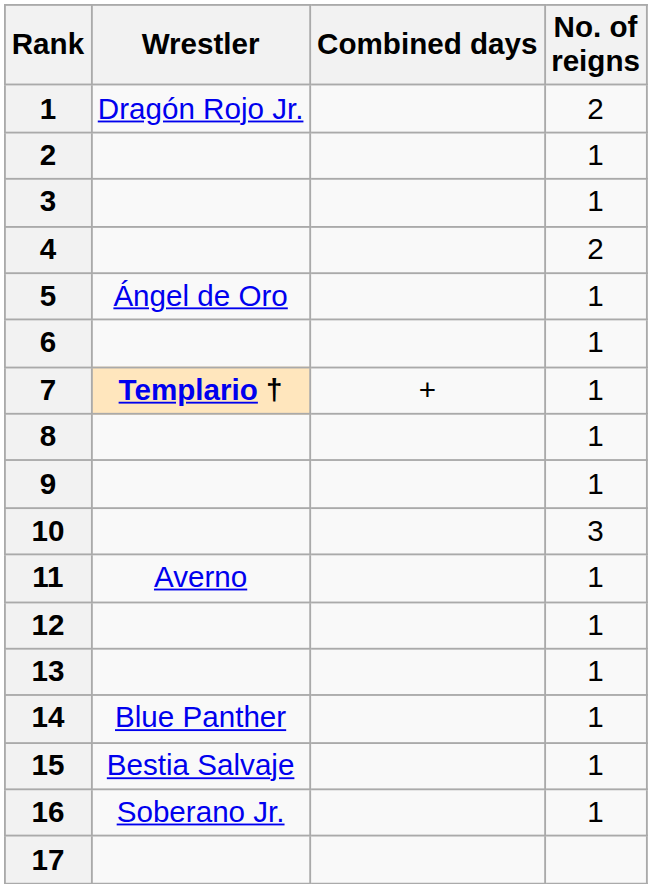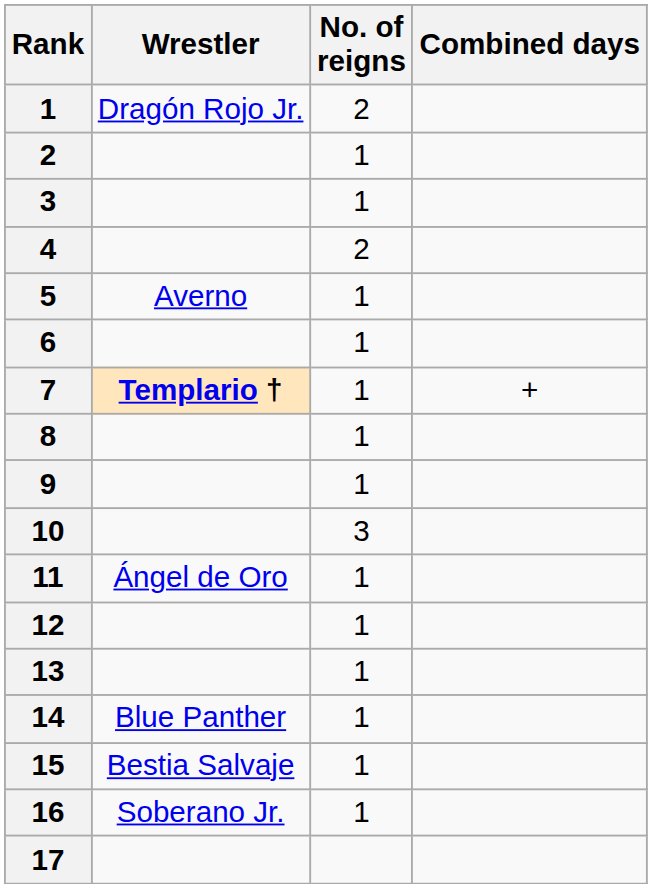 <table class="wikitable sortable" style="text-align: center">
 <tr>
 <th data-sort-type="number">Rank</th>
 <th>Wrestler</th>
+<th data-sort-type="number">No. of<br>reigns</th>
 <th data-sort-type="number">Combined days</th>
-<th data-sort-type="number">No. of<br>reigns</th>
 </tr>
 <tr>
 <th>1</th>
 <td><a href='#'>Dragón Rojo Jr.</a></td>
+<td>2</td>
 <td></td>
-<td>2</td>
 </tr>
 <tr>
 <th>2</th>
 <td></td>
+<td>1</td>
 <td></td>
-<td>1</td>
 </tr>
 <tr>
 <th>3</th>
 <td></td>
+<td>1</td>
 <td></td>
-<td>1</td>
 </tr>
 <tr>
 <th>4</th>
 <td></td>
+<td>2</td>
 <td></td>
-<td>2</td>
 </tr>
 <tr>
 <th>5</th>
-<td><a href='#'>Ángel de Oro</a></td>
+<td><a href='#'>Averno</a></td>
+<td>1</td>
 <td></td>
-<td>1</td>
 </tr>
 <tr>
 <th>6</th>
 <td></td>
+<td>1</td>
 <td></td>
-<td>1</td>
 </tr>
 <tr>
 <th>7</th>
 <td bgcolor="#FFE6BD"><strong><a href='#'>Templario</a> †</strong></td>
+<td>1</td>
 <td>+</td>
-<td>1</td>
 </tr>
 <tr>
 <th>8</th>
 <td></td>
+<td>1</td>
 <td></td>
-<td>1</td>
 </tr>
 <tr>
 <th>9</th>
 <td></td>
+<td>1</td>
 <td></td>
-<td>1</td>
 </tr>
 <tr>
 <th>10</th>
 <td></td>
+<td>3</td>
 <td></td>
-<td>3</td>
 </tr>
 <tr>
 <th>11</th>
-<td><a href='#'>Averno</a></td>
+<td><a href='#'>Ángel de Oro</a></td>
+<td>1</td>
 <td></td>
-<td>1</td>
 </tr>
 <tr>
 <th>12</th>
 <td></td>
+<td>1</td>
 <td></td>
-<td>1</td>
 </tr>
 <tr>
 <th>13</th>
 <td></td>
+<td>1</td>
 <td></td>
-<td>1</td>
 </tr>
 <tr>
 <th>14</th>
 <td><a href='#'>Blue Panther</a></td>
+<td>1</td>
 <td></td>
-<td>1</td>
 </tr>
 <tr>
 <th>15</th>
 <td><a href='#'>Bestia Salvaje</a></td>
+<td>1</td>
 <td></td>
-<td>1</td>
 </tr>
 <tr>
 <th>16</th>
 <td><a href='#'>Soberano Jr.</a></td>
+<td>1</td>
 <td></td>
-<td>1</td>
 </tr>
 <tr>
 <th>17</th>
 <td></td>
 <td></td>
 <td></td>
 </tr>
 </table>
